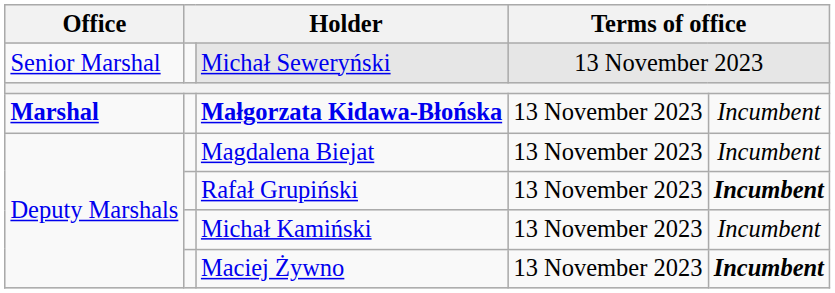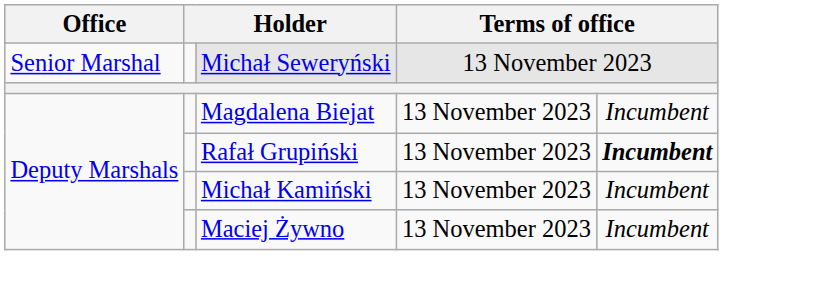 <table class="wikitable" style="text-align: center;">
 <tr>
 <th>Office</th>
 <th colspan="2">Holder</th>
 <th colspan="2">Terms of office</th>
 </tr>
 <tr>
 <td style="text-align: left;"><a href='#'>Senior Marshal</a></td>
 <td></td>
 <td style="background: #E6E6E6; text-align: left;"><a href='#'>Michał Seweryński</a></td>
 <td colspan="2" style="background: #E6E6E6;">13 November 2023</td>
 </tr>
 <tr>
 <th colspan="5" heigh=1em></th>
-</tr>
-<tr>
-<td style="text-align: left;"><a href='#'><strong>Marshal</strong></a></td>
-<td></td>
-<td style="text-align: left;"><strong><a href='#'>Małgorzata Kidawa-Błońska</a></strong></td>
-<td>13 November 2023</td>
-<td><em>Incumbent</em></td>
 </tr>
 <tr>
 <td style="text-align: left;" rowspan="4"><a href='#'>Deputy Marshals</a></td>
 <td></td>
 <td style="text-align: left;"><a href='#'>Magdalena Biejat</a></td>
 <td>13 November 2023</td>
 <td><em>Incumbent</em></td>
 </tr>
 <tr>
 <td></td>
 <td style="text-align: left;"><a href='#'>Rafał Grupiński</a></td>
 <td>13 November 2023</td>
 <td><strong><em>Incumbent</em></strong></td>
 </tr>
 <tr>
 <td></td>
 <td style="text-align: left;"><a href='#'>Michał Kamiński</a></td>
 <td>13 November 2023</td>
 <td><em>Incumbent</em></td>
 </tr>
 <tr>
 <td></td>
 <td style="text-align: left;"><a href='#'>Maciej Żywno</a></td>
 <td>13 November 2023</td>
-<td><strong><em>Incumbent</em></strong></td>
+<td><em>Incumbent</em></td>
 </tr>
 </table>
